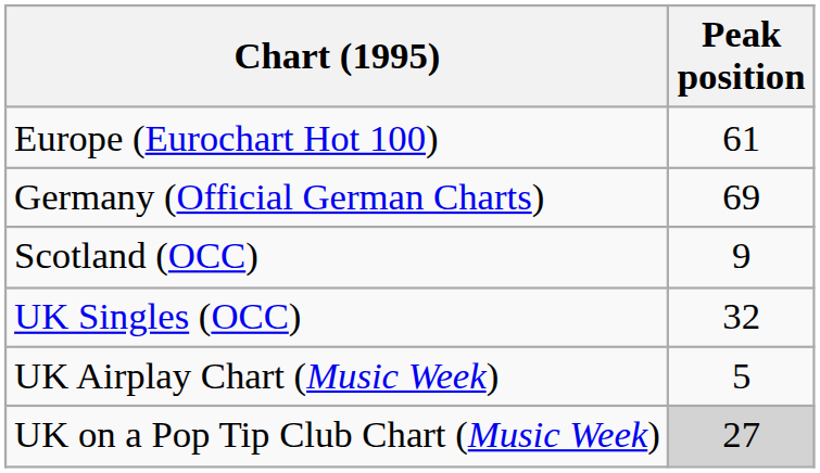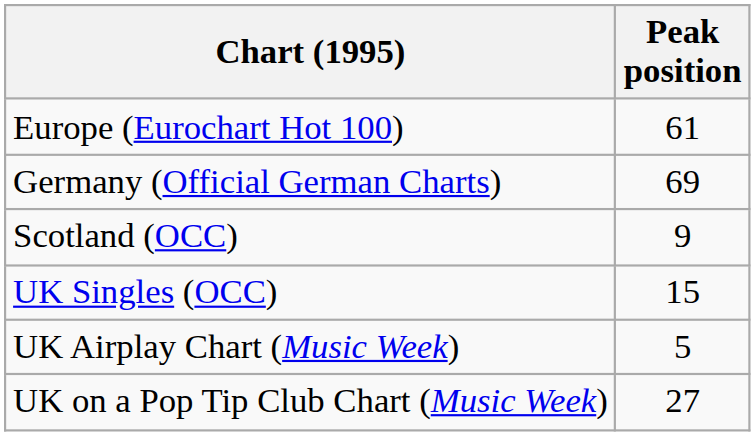 <table class="wikitable sortable">
 <tr>
 <th>Chart (1995)</th>
 <th>Peak<br>position</th>
 </tr>
 <tr>
 <td>Europe (<a href='#'>Eurochart Hot 100</a>)</td>
 <td style="text-align:center;">61</td>
 </tr>
 <tr>
 <td>Germany (<a href='#'>Official German Charts</a>)</td>
 <td style="text-align:center;">69</td>
 </tr>
 <tr>
 <td>Scotland (<a href='#'>OCC</a>)</td>
 <td style="text-align:center;">9</td>
 </tr>
 <tr>
 <td><a href='#'>UK Singles</a> (<a href='#'>OCC</a>)</td>
-<td style="text-align:center;">32</td>
+<td style="text-align:center;">15</td>
 </tr>
 <tr>
 <td>UK Airplay Chart (<em><a href='#'>Music Week</a></em>)</td>
 <td style="text-align:center;">5</td>
 </tr>
 <tr>
 <td>UK on a Pop Tip Club Chart (<em><a href='#'>Music Week</a></em>)</td>
-<td style="background: lightgrey; text-align:center;">27</td>
+<td style="text-align:center;">27</td>
 </tr>
 </table>
